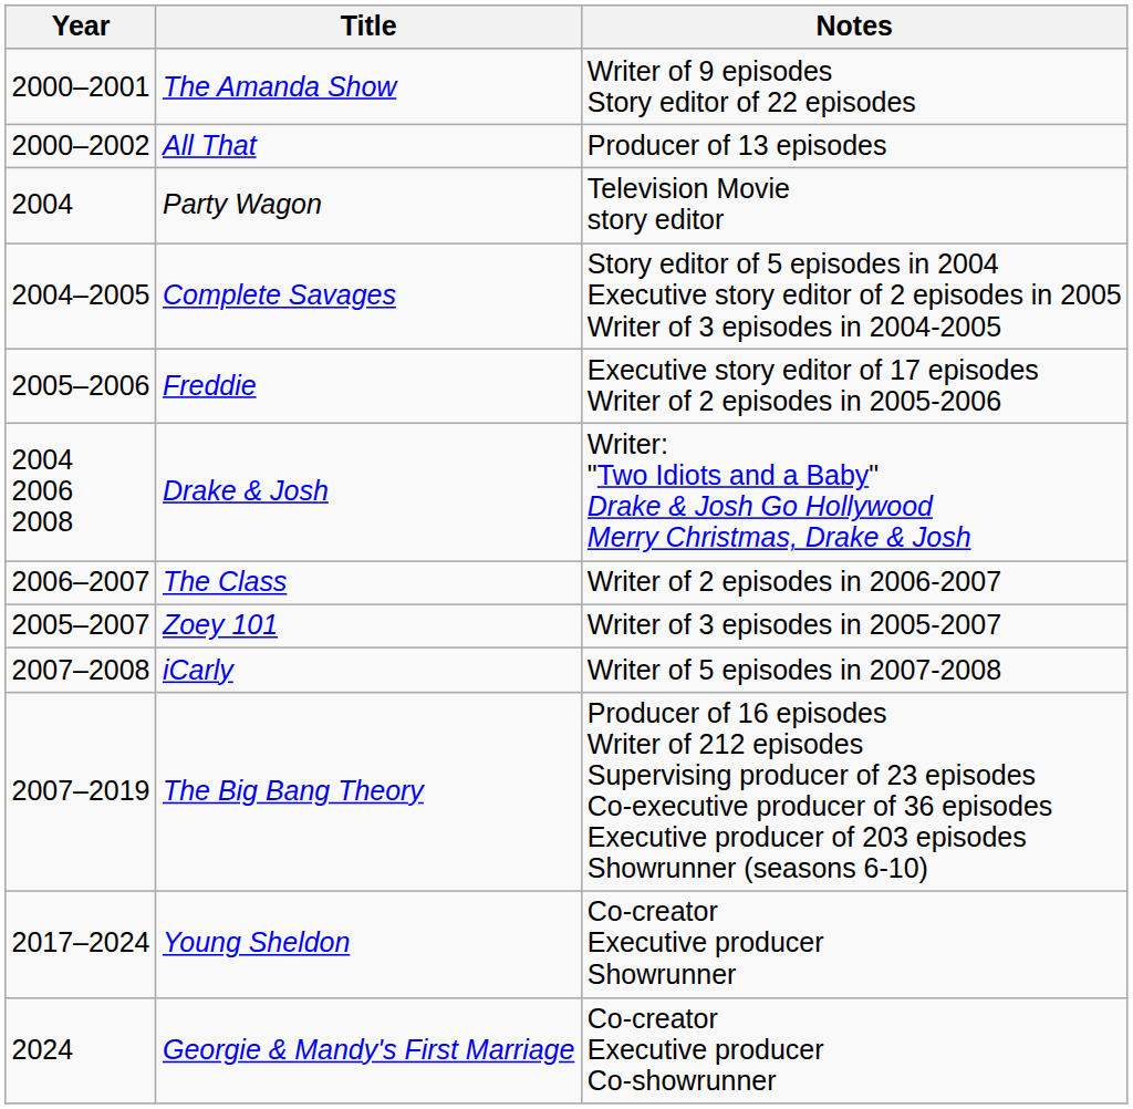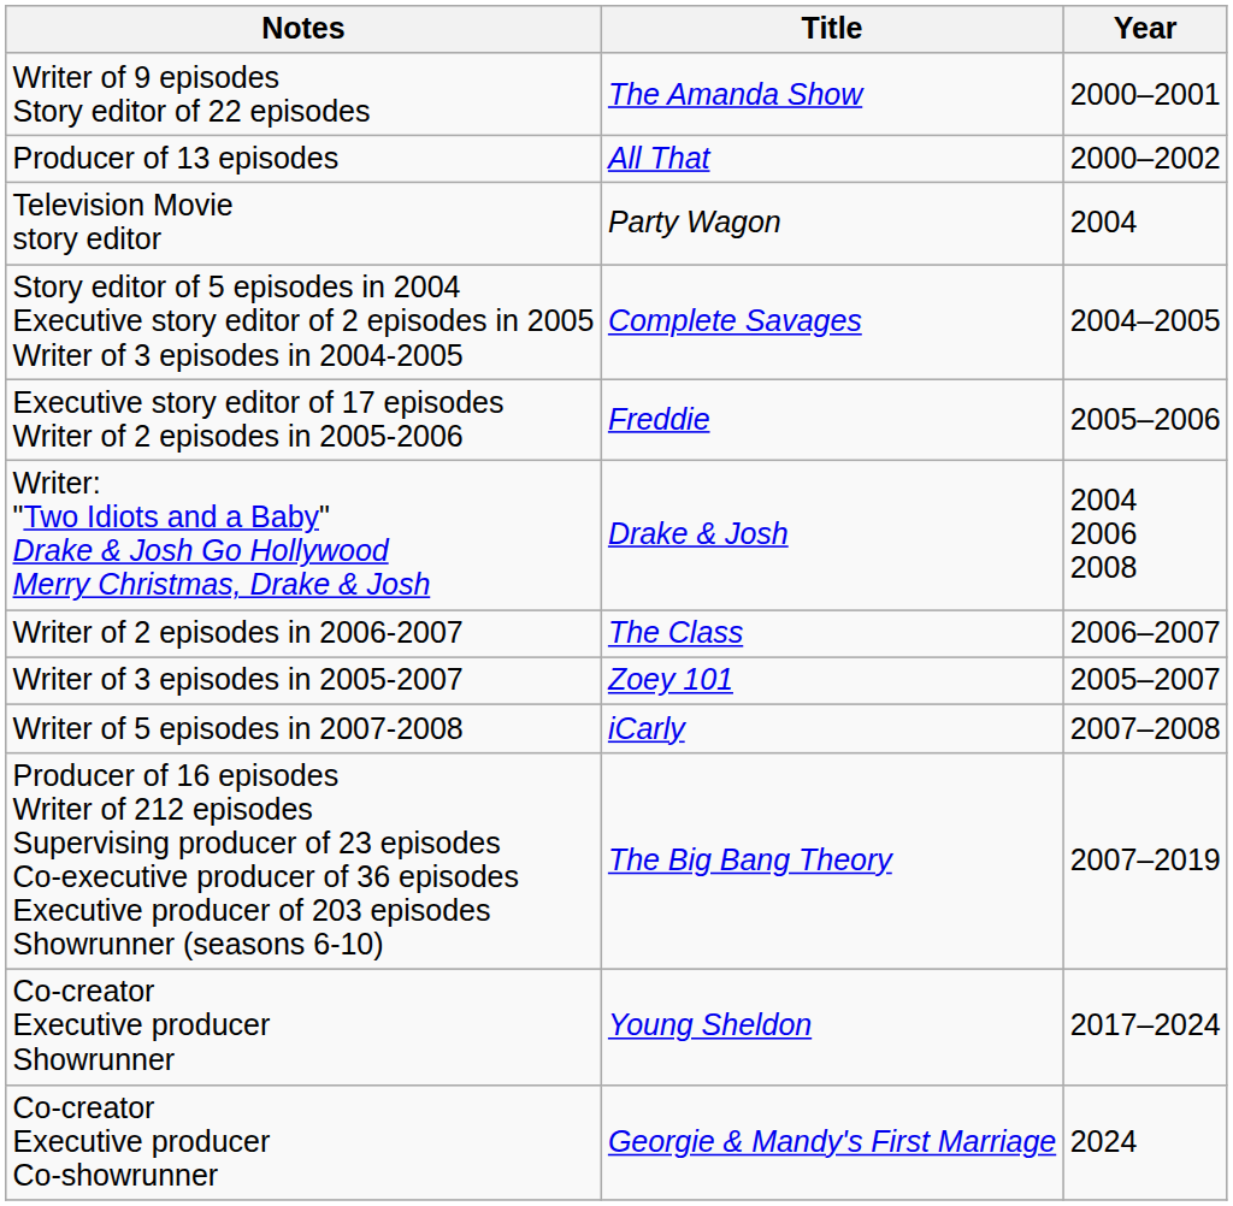 <table class="wikitable sortable">
 <tr>
+<th class="unsortable">Notes</th>
+<th>Title</th>
 <th>Year</th>
-<th>Title</th>
-<th class="unsortable">Notes</th>
 </tr>
 <tr>
+<td>Writer of 9 episodes<br>Story editor of 22 episodes</td>
+<td><em><a href='#'>The Amanda Show</a></em></td>
 <td>2000–2001</td>
-<td><em><a href='#'>The Amanda Show</a></em></td>
-<td>Writer of 9 episodes<br>Story editor of 22 episodes</td>
 </tr>
 <tr>
+<td>Producer of 13 episodes</td>
+<td><em><a href='#'>All That</a></em></td>
 <td>2000–2002</td>
-<td><em><a href='#'>All That</a></em></td>
-<td>Producer of 13 episodes</td>
 </tr>
 <tr>
+<td>Television Movie<br>story editor</td>
+<td><em>Party Wagon</em></td>
 <td>2004</td>
-<td><em>Party Wagon</em></td>
-<td>Television Movie<br>story editor</td>
 </tr>
 <tr>
+<td>Story editor of 5 episodes in 2004<br>Executive story editor of 2 episodes in 2005<br>Writer of 3 episodes in 2004-2005</td>
+<td><em><a href='#'>Complete Savages</a></em></td>
 <td>2004–2005</td>
-<td><em><a href='#'>Complete Savages</a></em></td>
-<td>Story editor of 5 episodes in 2004<br>Executive story editor of 2 episodes in 2005<br>Writer of 3 episodes in 2004-2005</td>
 </tr>
 <tr>
+<td>Executive story editor of 17 episodes<br>Writer of 2 episodes in 2005-2006</td>
+<td><em><a href='#'>Freddie</a></em></td>
 <td>2005–2006</td>
-<td><em><a href='#'>Freddie</a></em></td>
-<td>Executive story editor of 17 episodes<br>Writer of 2 episodes in 2005-2006</td>
 </tr>
 <tr>
+<td>Writer:<br>"<a href='#'>Two Idiots and a Baby</a>"<br><em><a href='#'>Drake & Josh Go Hollywood</a></em><br><em><a href='#'>Merry Christmas, Drake & Josh</a></em></td>
+<td><em><a href='#'>Drake & Josh</a></em></td>
 <td>2004<br>2006<br>2008</td>
-<td><em><a href='#'>Drake & Josh</a></em></td>
-<td>Writer:<br>"<a href='#'>Two Idiots and a Baby</a>"<br><em><a href='#'>Drake & Josh Go Hollywood</a></em><br><em><a href='#'>Merry Christmas, Drake & Josh</a></em></td>
 </tr>
 <tr>
+<td>Writer of 2 episodes in 2006-2007</td>
+<td><em><a href='#'>The Class</a></em></td>
 <td>2006–2007</td>
-<td><em><a href='#'>The Class</a></em></td>
-<td>Writer of 2 episodes in 2006-2007</td>
 </tr>
 <tr>
+<td>Writer of 3 episodes in 2005-2007</td>
+<td><em><a href='#'>Zoey 101</a></em></td>
 <td>2005–2007</td>
-<td><em><a href='#'>Zoey 101</a></em></td>
-<td>Writer of 3 episodes in 2005-2007</td>
 </tr>
 <tr>
+<td>Writer of 5 episodes in 2007-2008</td>
+<td><em><a href='#'>iCarly</a></em></td>
 <td>2007–2008</td>
-<td><em><a href='#'>iCarly</a></em></td>
-<td>Writer of 5 episodes in 2007-2008</td>
 </tr>
 <tr>
+<td>Producer of 16 episodes<br>Writer of 212 episodes<br>Supervising producer of 23 episodes<br>Co-executive producer of 36 episodes<br>Executive producer of 203 episodes<br>Showrunner (seasons 6-10)</td>
+<td><em><a href='#'>The Big Bang Theory</a></em></td>
 <td>2007–2019</td>
-<td><em><a href='#'>The Big Bang Theory</a></em></td>
-<td>Producer of 16 episodes<br>Writer of 212 episodes<br>Supervising producer of 23 episodes<br>Co-executive producer of 36 episodes<br>Executive producer of 203 episodes<br>Showrunner (seasons 6-10)</td>
 </tr>
 <tr>
+<td>Co-creator<br>Executive producer<br>Showrunner</td>
+<td><em><a href='#'>Young Sheldon</a></em></td>
 <td>2017–2024</td>
-<td><em><a href='#'>Young Sheldon</a></em></td>
-<td>Co-creator<br>Executive producer<br>Showrunner</td>
 </tr>
 <tr>
+<td>Co-creator<br>Executive producer<br>Co-showrunner</td>
+<td><em><a href='#'>Georgie & Mandy's First Marriage</a></em></td>
 <td>2024</td>
-<td><em><a href='#'>Georgie & Mandy's First Marriage</a></em></td>
-<td>Co-creator<br>Executive producer<br>Co-showrunner</td>
 </tr>
 </table>
